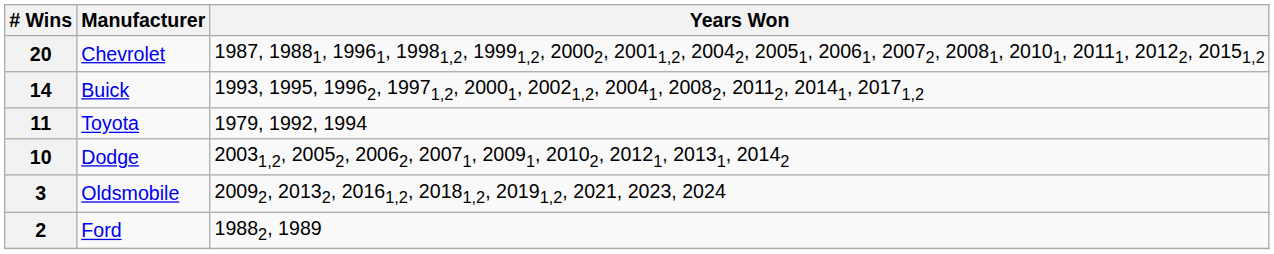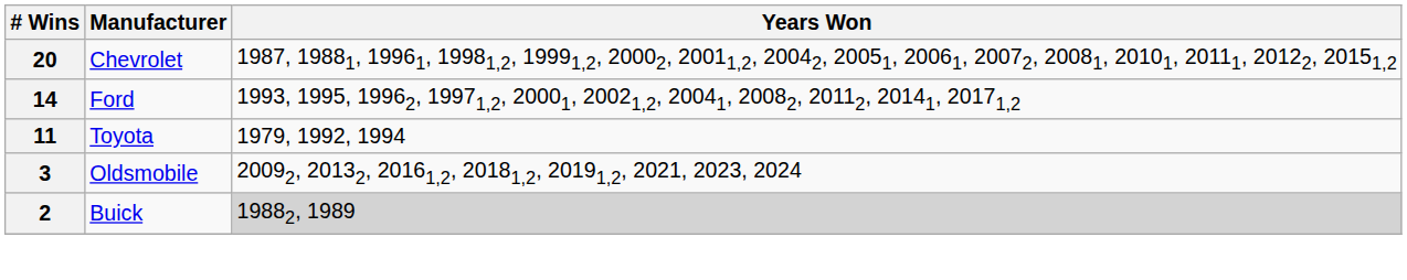 <table class="wikitable" style="font-size: 95%;">
 <tr>
 <th># Wins</th>
 <th>Manufacturer</th>
 <th>Years Won</th>
 </tr>
 <tr>
 <th>20</th>
 <td><a href='#'>Chevrolet</a></td>
 <td>1987, 1988<sub>1</sub>, 1996<sub>1</sub>, 1998<sub>1,2</sub>, 1999<sub>1,2</sub>, 2000<sub>2</sub>, 2001<sub>1,2</sub>, 2004<sub>2</sub>, 2005<sub>1</sub>, 2006<sub>1</sub>, 2007<sub>2</sub>, 2008<sub>1</sub>, 2010<sub>1</sub>, 2011<sub>1</sub>, 2012<sub>2</sub>, 2015<sub>1,2</sub></td>
 </tr>
 <tr>
 <th>14</th>
-<td><a href='#'>Buick</a></td>
+<td><a href='#'>Ford</a></td>
 <td>1993, 1995, 1996<sub>2</sub>, 1997<sub>1,2</sub>, 2000<sub>1</sub>, 2002<sub>1,2</sub>, 2004<sub>1</sub>, 2008<sub>2</sub>, 2011<sub>2</sub>, 2014<sub>1</sub>, 2017<sub>1,2</sub></td>
 </tr>
 <tr>
 <th>11</th>
 <td><a href='#'>Toyota</a></td>
 <td>1979, 1992, 1994</td>
 </tr>
 <tr>
-<th>10</th>
-<td><a href='#'>Dodge</a></td>
-<td>2003<sub>1,2</sub>, 2005<sub>2</sub>, 2006<sub>2</sub>, 2007<sub>1</sub>, 2009<sub>1</sub>, 2010<sub>2</sub>, 2012<sub>1</sub>, 2013<sub>1</sub>, 2014<sub>2</sub></td>
-</tr>
-<tr>
 <th>3</th>
 <td><a href='#'>Oldsmobile</a></td>
 <td>2009<sub>2</sub>, 2013<sub>2</sub>, 2016<sub>1,2</sub>, 2018<sub>1,2</sub>, 2019<sub>1,2</sub>, 2021, 2023, 2024</td>
 </tr>
 <tr>
 <th>2</th>
-<td><a href='#'>Ford</a></td>
-<td>1988<sub>2</sub>, 1989</td>
+<td><a href='#'>Buick</a></td>
+<td style="background: lightgrey;">1988<sub>2</sub>, 1989</td>
 </tr>
 <tr>
 </tr>
 </table>
